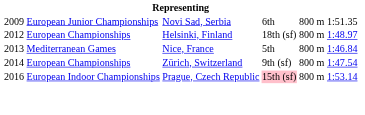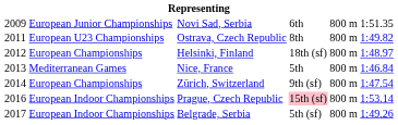 <table>
 <tr>
 <th colspan="6">Representing </th>
 </tr>
 <tr>
 <td>2009</td>
 <td><a href='#'>European Junior Championships</a></td>
 <td><a href='#'>Novi Sad, Serbia</a></td>
 <td>6th</td>
 <td>800 m</td>
 <td>1:51.35</td>
+</tr>
+<tr>
+<td>2011</td>
+<td><a href='#'>European U23 Championships</a></td>
+<td><a href='#'>Ostrava, Czech Republic</a></td>
+<td>8th</td>
+<td>800 m</td>
+<td><a href='#'>1:49.82</a></td>
 </tr>
 <tr>
 <td>2012</td>
 <td><a href='#'>European Championships</a></td>
 <td><a href='#'>Helsinki, Finland</a></td>
 <td>18th (sf)</td>
 <td>800 m</td>
 <td><a href='#'>1:48.97</a></td>
 </tr>
 <tr>
 <td>2013</td>
 <td><a href='#'>Mediterranean Games</a></td>
 <td><a href='#'>Nice, France</a></td>
 <td>5th</td>
 <td>800 m</td>
 <td><a href='#'>1:46.84</a></td>
 </tr>
 <tr>
 <td>2014</td>
 <td><a href='#'>European Championships</a></td>
 <td><a href='#'>Zürich, Switzerland</a></td>
 <td>9th (sf)</td>
 <td>800 m</td>
 <td><a href='#'>1:47.54</a></td>
 </tr>
 <tr>
 <td>2016</td>
 <td><a href='#'>European Indoor Championships</a></td>
 <td><a href='#'>Prague, Czech Republic</a></td>
 <td style="background: pink;">15th (sf)</td>
 <td>800 m</td>
 <td><a href='#'>1:53.14</a></td>
 </tr>
+<tr>
+<td>2017</td>
+<td><a href='#'>European Indoor Championships</a></td>
+<td><a href='#'>Belgrade, Serbia</a></td>
+<td>5th (sf)</td>
+<td>800 m</td>
+<td><a href='#'>1:49.26</a></td>
+</tr>
 </table>
